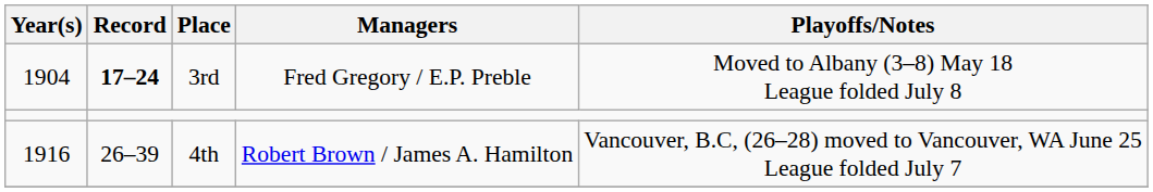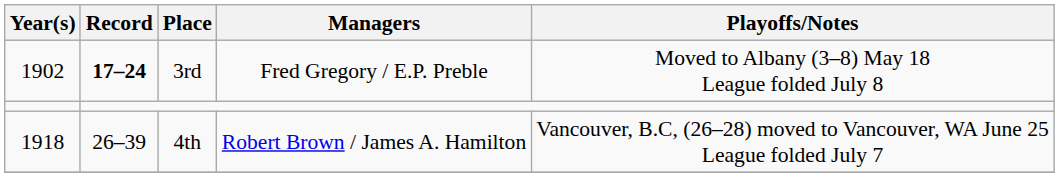 <table class="wikitable" style="text-align:center; font-size: 95%;">
 <tr>
 <th>Year(s)</th>
 <th>Record</th>
 <th>Place</th>
 <th>Managers</th>
 <th>Playoffs/Notes</th>
 </tr>
 <tr align=center>
-<td>1904</td>
+<td>1902</td>
 <td><strong>17–24</strong></td>
 <td>3rd</td>
 <td>Fred Gregory / E.P. Preble</td>
 <td>Moved to Albany (3–8) May 18<br>League folded July 8</td>
 </tr>
 <tr align=center>
 <td></td>
 </tr>
 <tr align=center>
-<td>1916</td>
+<td>1918</td>
 <td>26–39</td>
 <td>4th</td>
 <td><a href='#'>Robert Brown</a> / James A. Hamilton</td>
 <td>Vancouver, B.C, (26–28) moved to Vancouver, WA June 25<br>League folded July 7</td>
 </tr>
 <tr align=center>
 </tr>
 </table>
